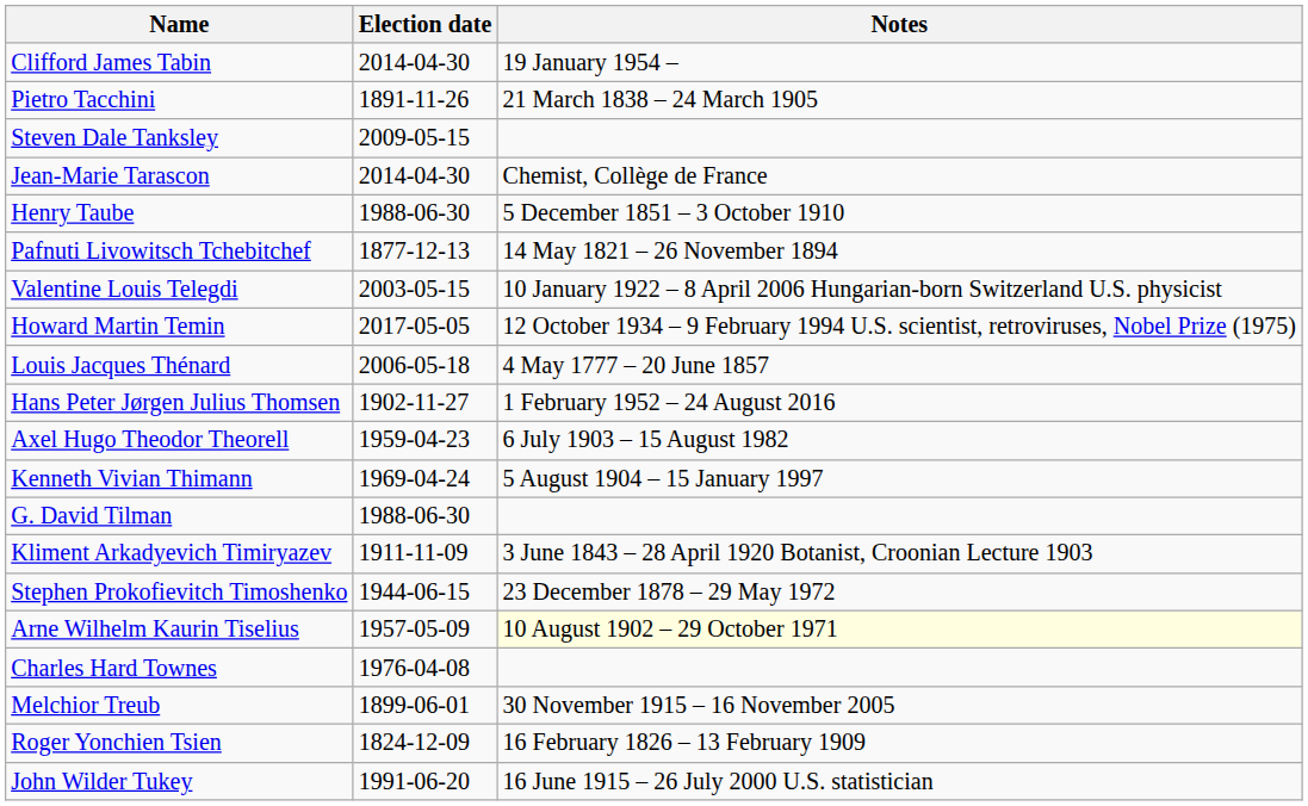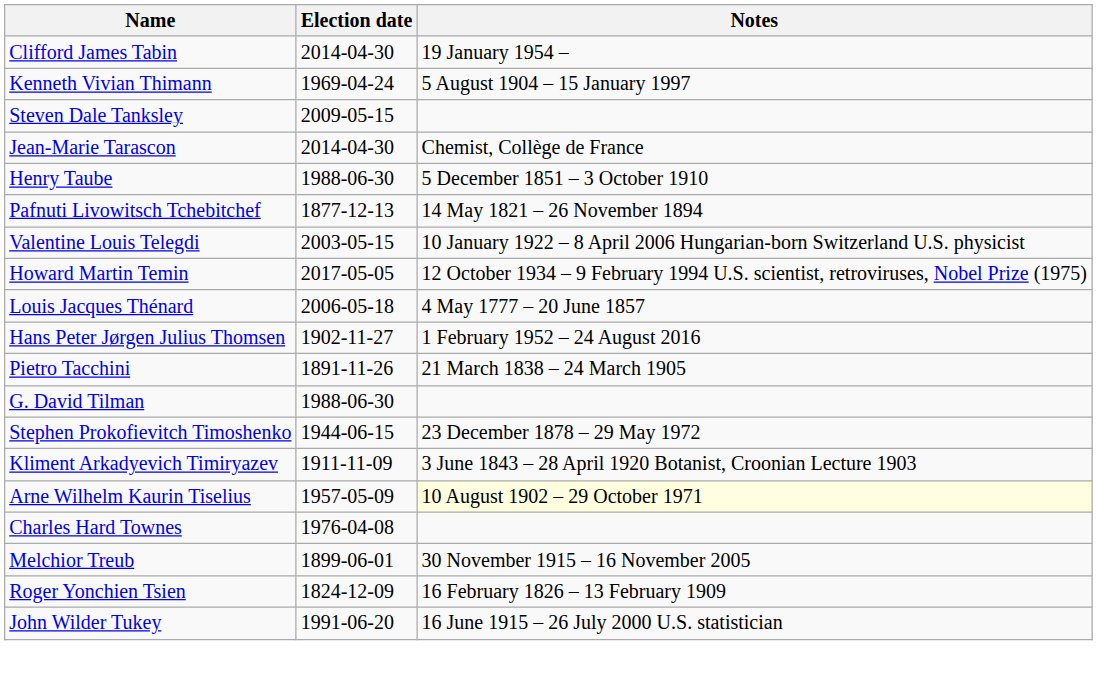 <table class="wikitable sortable">
 <tr>
 <th>Name</th>
 <th>Election date</th>
 <th class="unsortable">Notes</th>
 </tr>
 <tr>
 <td><a href='#'>Clifford James Tabin</a></td>
 <td>2014-04-30</td>
 <td>19 January 1954 –</td>
 </tr>
 <tr>
-<td><a href='#'>Pietro Tacchini</a></td>
-<td>1891-11-26</td>
-<td>21 March 1838 – 24 March 1905</td>
+<td><a href='#'>Kenneth Vivian Thimann</a></td>
+<td>1969-04-24</td>
+<td>5 August 1904 – 15 January 1997</td>
 </tr>
 <tr>
 <td><a href='#'>Steven Dale Tanksley</a></td>
 <td>2009-05-15</td>
 <td></td>
 </tr>
 <tr>
 <td><a href='#'>Jean-Marie Tarascon</a></td>
 <td>2014-04-30</td>
 <td>Chemist, Collège de France</td>
 </tr>
 <tr>
 <td><a href='#'>Henry Taube</a></td>
 <td>1988-06-30</td>
 <td>5 December 1851 – 3 October 1910</td>
 </tr>
 <tr>
 <td><a href='#'>Pafnuti Livowitsch Tchebitchef</a></td>
 <td>1877-12-13</td>
 <td>14 May 1821 – 26 November 1894</td>
 </tr>
 <tr>
 <td><a href='#'>Valentine Louis Telegdi</a></td>
 <td>2003-05-15</td>
 <td>10 January 1922 – 8 April 2006 Hungarian-born Switzerland U.S. physicist</td>
 </tr>
 <tr>
 <td><a href='#'>Howard Martin Temin</a></td>
 <td>2017-05-05</td>
 <td>12 October 1934 – 9 February 1994 U.S. scientist, retroviruses, <a href='#'>Nobel Prize</a> (1975)</td>
 </tr>
 <tr>
 <td><a href='#'>Louis Jacques Thénard</a></td>
 <td>2006-05-18</td>
 <td>4 May 1777 – 20 June 1857</td>
 </tr>
 <tr>
 <td><a href='#'>Hans Peter Jørgen Julius Thomsen</a></td>
 <td>1902-11-27</td>
 <td>1 February 1952 – 24 August 2016</td>
 </tr>
 <tr>
-<td><a href='#'>Axel Hugo Theodor Theorell</a></td>
-<td>1959-04-23</td>
-<td>6 July 1903 – 15 August 1982</td>
-</tr>
-<tr>
-<td><a href='#'>Kenneth Vivian Thimann</a></td>
-<td>1969-04-24</td>
-<td>5 August 1904 – 15 January 1997</td>
+<td><a href='#'>Pietro Tacchini</a></td>
+<td>1891-11-26</td>
+<td>21 March 1838 – 24 March 1905</td>
 </tr>
 <tr>
 <td><a href='#'>G. David Tilman</a></td>
 <td>1988-06-30</td>
 <td></td>
 </tr>
 <tr>
+<td><a href='#'>Stephen Prokofievitch Timoshenko</a></td>
+<td>1944-06-15</td>
+<td>23 December 1878 – 29 May 1972</td>
+</tr>
+<tr>
 <td><a href='#'>Kliment Arkadyevich Timiryazev</a></td>
 <td>1911-11-09</td>
 <td>3 June 1843 – 28 April 1920 Botanist, Croonian Lecture 1903</td>
-</tr>
-<tr>
-<td><a href='#'>Stephen Prokofievitch Timoshenko</a></td>
-<td>1944-06-15</td>
-<td>23 December 1878 – 29 May 1972</td>
 </tr>
 <tr>
 <td><a href='#'>Arne Wilhelm Kaurin Tiselius</a></td>
 <td>1957-05-09</td>
 <td style="background: lightyellow;">10 August 1902 – 29 October 1971</td>
 </tr>
 <tr>
 <td><a href='#'>Charles Hard Townes</a></td>
 <td>1976-04-08</td>
 <td></td>
 </tr>
 <tr>
 <td><a href='#'>Melchior Treub</a></td>
 <td>1899-06-01</td>
 <td>30 November 1915 – 16 November 2005</td>
 </tr>
 <tr>
 <td><a href='#'>Roger Yonchien Tsien</a></td>
 <td>1824-12-09</td>
 <td>16 February 1826 – 13 February 1909</td>
 </tr>
 <tr>
 <td><a href='#'>John Wilder Tukey</a></td>
 <td>1991-06-20</td>
 <td>16 June 1915 – 26 July 2000 U.S. statistician</td>
 </tr>
 </table>
